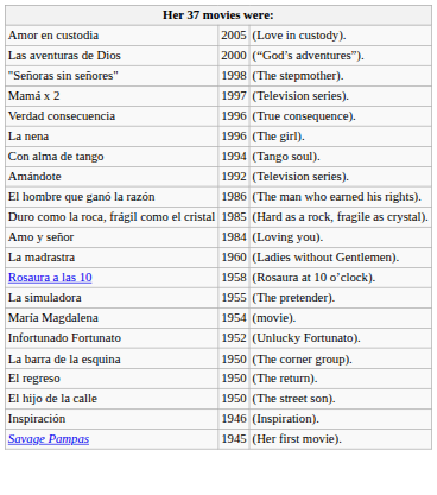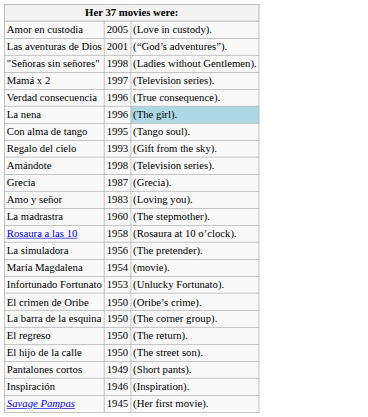 <table class="wikitable">
 <tr style="background-color:silver;">
 <th colspan="3">Her 37 movies were:</th>
 </tr>
 <tr>
 <td>Amor en custodia</td>
 <td>2005</td>
 <td>(Love in custody).</td>
 </tr>
 <tr>
 <td>Las aventuras de Dios</td>
-<td>2000</td>
+<td>2001</td>
 <td>(“God’s adventures”).</td>
 </tr>
 <tr>
 <td>"Señoras sin señores"</td>
 <td>1998</td>
-<td>(The stepmother).</td>
+<td>(Ladies without Gentlemen).</td>
 </tr>
 <tr>
 <td>Mamá x 2</td>
 <td>1997</td>
 <td>(Television series).</td>
 </tr>
 <tr>
 <td>Verdad consecuencia</td>
 <td>1996</td>
 <td>(True consequence).</td>
 </tr>
 <tr>
 <td>La nena</td>
 <td>1996</td>
-<td>(The girl).</td>
+<td style="background: lightblue;">(The girl).</td>
 </tr>
 <tr>
 <td>Con alma de tango</td>
-<td>1994</td>
+<td>1995</td>
 <td>(Tango  soul).</td>
 </tr>
 <tr>
+<td>Regalo del cielo</td>
+<td>1993</td>
+<td>(Gift from the sky).</td>
+</tr>
+<tr>
 <td>Amándote</td>
-<td>1992</td>
+<td>1998</td>
 <td>(Television series).</td>
 </tr>
 <tr>
-<td>El hombre que ganó la razón</td>
-<td>1986</td>
-<td>(The man who earned his rights).</td>
-</tr>
-<tr>
-<td>Duro como la roca, frágil como el cristal</td>
-<td>1985</td>
-<td>(Hard as a rock, fragile as crystal).</td>
+<td>Grecia</td>
+<td>1987</td>
+<td>(Grecia).</td>
 </tr>
 <tr>
 <td>Amo y señor</td>
-<td>1984</td>
+<td>1983</td>
 <td>(Loving you).</td>
 </tr>
 <tr>
 <td>La madrastra</td>
 <td>1960</td>
-<td>(Ladies without Gentlemen).</td>
+<td>(The stepmother).</td>
 </tr>
 <tr>
 <td><a href='#'>Rosaura a las 10</a></td>
 <td>1958</td>
 <td>(Rosaura at 10 o’clock).</td>
 </tr>
 <tr>
 <td>La simuladora</td>
-<td>1955</td>
+<td>1956</td>
 <td>(The  pretender).</td>
 </tr>
 <tr>
 <td>María Magdalena</td>
 <td>1954</td>
 <td>(movie).</td>
 </tr>
 <tr>
 <td>Infortunado Fortunato</td>
-<td>1952</td>
+<td>1953</td>
 <td>(Unlucky Fortunato).</td>
+</tr>
+<tr>
+<td>El crimen de Oribe</td>
+<td>1950</td>
+<td>(Oribe’s crime).</td>
 </tr>
 <tr>
 <td>La barra de la esquina</td>
 <td>1950</td>
 <td>(The corner group).</td>
 </tr>
 <tr>
 <td>El regreso</td>
 <td>1950</td>
 <td>(The return).</td>
 </tr>
 <tr>
 <td>El hijo de la calle</td>
 <td>1950</td>
 <td>(The street son).</td>
 </tr>
 <tr>
+<td>Pantalones cortos</td>
+<td>1949</td>
+<td>(Short pants).</td>
+</tr>
+<tr>
 <td>Inspiración</td>
 <td>1946</td>
 <td>(Inspiration).</td>
 </tr>
 <tr>
 <td><em><a href='#'>Savage Pampas</a></em></td>
 <td>1945</td>
 <td>(Her first movie).</td>
 </tr>
 </table>
